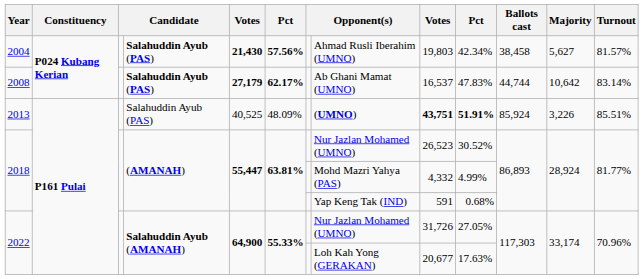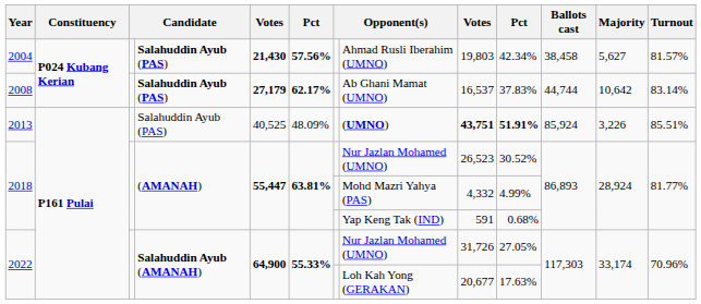 <table class="wikitable" style="margin:0.5em ; font-size:95%">
 <tr>
 <th>Year</th>
 <th>Constituency</th>
 <th colspan=2>Candidate</th>
 <th>Votes</th>
 <th>Pct</th>
 <th colspan=2>Opponent(s)</th>
 <th>Votes</th>
 <th>Pct</th>
 <th>Ballots cast</th>
 <th>Majority</th>
 <th>Turnout</th>
 </tr>
 <tr>
 <td><a href='#'>2004</a></td>
 <td rowspan=2><strong>P024 <a href='#'>Kubang Kerian</a></strong></td>
 <td></td>
 <td><strong>Salahuddin Ayub</strong> (<a href='#'><strong>PAS</strong></a>)</td>
 <td align="right"><strong>21,430</strong></td>
 <td><strong>57.56%</strong></td>
 <td></td>
 <td>Ahmad Rusli Iberahim (<a href='#'>UMNO</a>)</td>
 <td align="right">19,803</td>
 <td>42.34%</td>
 <td>38,458</td>
 <td>5,627</td>
 <td>81.57%</td>
 </tr>
 <tr>
 <td><a href='#'>2008</a></td>
 <td></td>
 <td><strong>Salahuddin Ayub</strong> (<a href='#'><strong>PAS</strong></a>)</td>
 <td align="right"><strong>27,179</strong></td>
 <td><strong>62.17%</strong></td>
 <td></td>
 <td>Ab Ghani Mamat (<a href='#'>UMNO</a>)</td>
 <td align="right">16,537</td>
-<td>47.83%</td>
+<td>37.83%</td>
 <td>44,744</td>
 <td>10,642</td>
 <td>83.14%</td>
 </tr>
 <tr>
 <td><a href='#'>2013</a></td>
 <td rowspan=6><strong> P161 <a href='#'>Pulai</a></strong></td>
 <td></td>
 <td>Salahuddin Ayub (<a href='#'>PAS</a>)</td>
 <td align="right">40,525</td>
 <td>48.09%</td>
 <td></td>
 <td> (<a href='#'><strong>UMNO</strong></a>)</td>
 <td align="right"><strong>43,751</strong></td>
 <td><strong>51.91%</strong></td>
 <td>85,924</td>
 <td>3,226</td>
 <td>85.51%</td>
 </tr>
 <tr>
 <td rowspan=3><a href='#'>2018</a></td>
 <td rowspan=3 ></td>
 <td rowspan=3> (<a href='#'><strong>AMANAH</strong></a>)</td>
 <td rowspan=3 align="right"><strong>55,447</strong></td>
 <td rowspan=3><strong>63.81%</strong></td>
 <td></td>
 <td><a href='#'>Nur Jazlan Mohamed</a> (<a href='#'>UMNO</a>)</td>
 <td align="right">26,523</td>
 <td>30.52%</td>
 <td rowspan=3>86,893</td>
 <td rowspan=3>28,924</td>
 <td rowspan=3>81.77%</td>
 </tr>
 <tr>
 <td></td>
 <td>Mohd Mazri Yahya (<a href='#'>PAS</a>)</td>
 <td align="right">4,332</td>
 <td>4.99%</td>
 </tr>
 <tr>
 <td></td>
 <td>Yap Keng Tak (<a href='#'>IND</a>)</td>
 <td align="right">591</td>
 <td align=right>0.68%</td>
 </tr>
 <tr>
 <td rowspan="2"><a href='#'>2022</a></td>
 <td rowspan="2" ></td>
 <td rowspan="2"><strong>Salahuddin Ayub</strong> (<a href='#'><strong>AMANAH</strong></a>)</td>
 <td rowspan="2" align="right"><strong>64,900</strong></td>
 <td rowspan="2"><strong>55.33%</strong></td>
 <td></td>
 <td><a href='#'>Nur Jazlan Mohamed</a> (<a href='#'>UMNO</a>)</td>
 <td align="right">31,726</td>
 <td>27.05%</td>
 <td rowspan="2">117,303</td>
 <td rowspan="2">33,174</td>
 <td rowspan="2">70.96%</td>
 </tr>
 <tr>
 <td bgcolor=></td>
 <td>Loh Kah Yong (<a href='#'>GERAKAN</a>)</td>
 <td align="right">20,677</td>
 <td>17.63%</td>
 </tr>
 </table>
